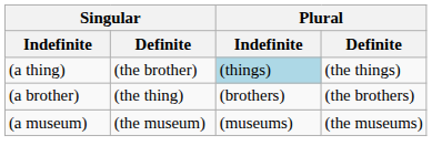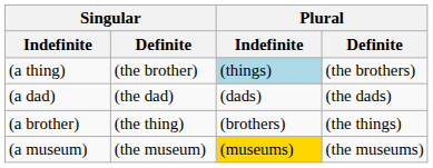 <table class="wikitable">
 <tr>
 <th colspan="2">Singular</th>
 <th colspan="2">Plural</th>
 </tr>
 <tr>
 <th width="25%">Indefinite</th>
 <th width="25%">Definite</th>
 <th width="25%">Indefinite</th>
 <th width="25%">Definite</th>
 </tr>
 <tr>
 <td> (a thing)</td>
 <td> (the brother)</td>
 <td style="background: lightblue;"> (things)</td>
-<td> (the things)</td>
+<td> (the brothers)</td>
+</tr>
+<tr>
+<td> (a dad)</td>
+<td> (the dad)</td>
+<td> (dads)</td>
+<td> (the dads)</td>
 </tr>
 <tr>
 <td> (a brother)</td>
 <td> (the thing)</td>
 <td> (brothers)</td>
-<td> (the brothers)</td>
+<td> (the things)</td>
 </tr>
 <tr>
 <td> (a museum)</td>
 <td> (the museum)</td>
-<td> (museums)</td>
+<td style="background: gold;"> (museums)</td>
 <td> (the museums)</td>
 </tr>
 </table>
